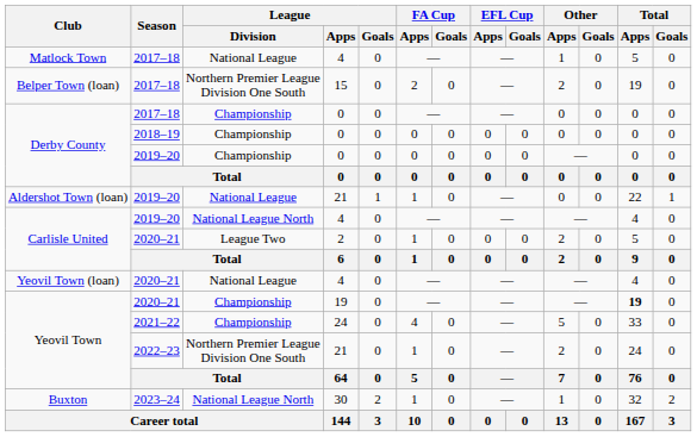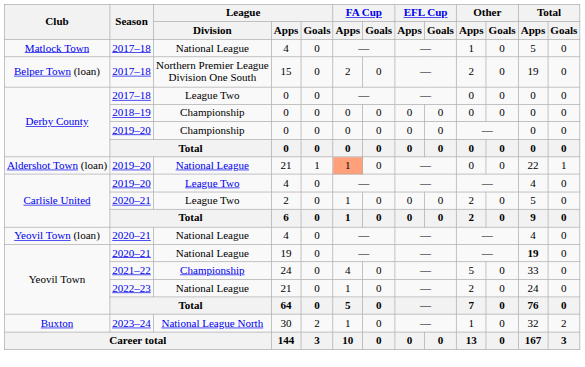 <table class=wikitable style="text-align: center">
 <tr>
 <th rowspan=2>Club</th>
 <th rowspan=2>Season</th>
 <th colspan=3>League</th>
 <th colspan=2><a href='#'>FA Cup</a></th>
 <th colspan=2><a href='#'>EFL Cup</a></th>
 <th colspan=2>Other</th>
 <th colspan=2>Total</th>
 </tr>
 <tr>
 <th>Division</th>
 <th>Apps</th>
 <th>Goals</th>
 <th>Apps</th>
 <th>Goals</th>
 <th>Apps</th>
 <th>Goals</th>
 <th>Apps</th>
 <th>Goals</th>
 <th>Apps</th>
 <th>Goals</th>
 </tr>
 <tr>
 <td><a href='#'>Matlock Town</a></td>
 <td><a href='#'>2017–18</a></td>
 <td>National League</td>
 <td>4</td>
 <td>0</td>
 <td colspan=2>—</td>
 <td colspan=2>—</td>
 <td>1</td>
 <td>0</td>
 <td>5</td>
 <td>0</td>
 </tr>
 <tr>
 <td><a href='#'>Belper Town</a> (loan)</td>
 <td><a href='#'>2017–18</a></td>
 <td>Northern Premier League<br>Division One South</td>
 <td>15</td>
 <td>0</td>
 <td>2</td>
 <td>0</td>
 <td colspan=2>—</td>
 <td>2</td>
 <td>0</td>
 <td>19</td>
 <td>0</td>
 </tr>
 <tr>
 <td rowspan=4><a href='#'>Derby County</a></td>
 <td><a href='#'>2017–18</a></td>
-<td><a href='#'>Championship</a></td>
+<td>League Two</td>
 <td>0</td>
 <td>0</td>
 <td colspan=2>—</td>
 <td colspan=2>—</td>
 <td>0</td>
 <td>0</td>
 <td>0</td>
 <td>0</td>
 </tr>
 <tr>
 <td><a href='#'>2018–19</a></td>
 <td>Championship</td>
 <td>0</td>
 <td>0</td>
 <td>0</td>
 <td>0</td>
 <td>0</td>
 <td>0</td>
 <td>0</td>
 <td>0</td>
 <td>0</td>
 <td>0</td>
 </tr>
 <tr>
 <td><a href='#'>2019–20</a></td>
 <td>Championship</td>
 <td>0</td>
 <td>0</td>
 <td>0</td>
 <td>0</td>
 <td>0</td>
 <td>0</td>
 <td colspan=2>—</td>
 <td>0</td>
 <td>0</td>
 </tr>
 <tr>
 <th colspan=2>Total</th>
 <th>0</th>
 <th>0</th>
 <th>0</th>
 <th>0</th>
 <th>0</th>
 <th>0</th>
 <th>0</th>
 <th>0</th>
 <th>0</th>
 <th>0</th>
 </tr>
 <tr>
 <td><a href='#'>Aldershot Town</a> (loan)</td>
 <td><a href='#'>2019–20</a></td>
 <td><a href='#'>National League</a></td>
 <td>21</td>
 <td>1</td>
-<td>1</td>
+<td style="background: lightsalmon;">1</td>
 <td>0</td>
 <td colspan=2>—</td>
 <td>0</td>
 <td>0</td>
 <td>22</td>
 <td>1</td>
 </tr>
 <tr>
 <td rowspan=3><a href='#'>Carlisle United</a></td>
 <td><a href='#'>2019–20</a></td>
-<td><a href='#'>National League North</a></td>
+<td><a href='#'>League Two</a></td>
 <td>4</td>
 <td>0</td>
 <td colspan=2>—</td>
 <td colspan=2>—</td>
 <td colspan=2>—</td>
 <td>4</td>
 <td>0</td>
 </tr>
 <tr>
 <td><a href='#'>2020–21</a></td>
 <td>League Two</td>
 <td>2</td>
 <td>0</td>
 <td>1</td>
 <td>0</td>
 <td>0</td>
 <td>0</td>
 <td>2</td>
 <td>0</td>
 <td>5</td>
 <td>0</td>
 </tr>
 <tr>
 <th colspan=2>Total</th>
 <th>6</th>
 <th>0</th>
 <th>1</th>
 <th>0</th>
 <th>0</th>
 <th>0</th>
 <th>2</th>
 <th>0</th>
 <th>9</th>
 <th>0</th>
 </tr>
 <tr>
 <td><a href='#'>Yeovil Town</a> (loan)</td>
 <td><a href='#'>2020–21</a></td>
 <td>National League</td>
 <td>4</td>
 <td>0</td>
 <td colspan=2>—</td>
 <td colspan=2>—</td>
 <td colspan=2>—</td>
 <td>4</td>
 <td>0</td>
 </tr>
 <tr>
 <td rowspan=4>Yeovil Town</td>
 <td><a href='#'>2020–21</a></td>
-<td><a href='#'>Championship</a></td>
+<td>National League</td>
 <td>19</td>
 <td>0</td>
 <td colspan=2>—</td>
 <td colspan=2>—</td>
 <td colspan=2>—</td>
 <td><strong>19</strong></td>
 <td>0</td>
 </tr>
 <tr>
 <td><a href='#'>2021–22</a></td>
 <td><a href='#'>Championship</a></td>
 <td>24</td>
 <td>0</td>
 <td>4</td>
 <td>0</td>
 <td colspan=2>—</td>
 <td>5</td>
 <td>0</td>
 <td>33</td>
 <td>0</td>
 </tr>
 <tr>
 <td><a href='#'>2022–23</a></td>
-<td>Northern Premier League<br>Division One South</td>
+<td>National League</td>
 <td>21</td>
 <td>0</td>
 <td>1</td>
 <td>0</td>
 <td colspan=2>—</td>
 <td>2</td>
 <td>0</td>
 <td>24</td>
 <td>0</td>
 </tr>
 <tr>
 <th colspan=2>Total</th>
 <th>64</th>
 <th>0</th>
 <th>5</th>
 <th>0</th>
 <th colspan=2>—</th>
 <th>7</th>
 <th>0</th>
 <th>76</th>
 <th>0</th>
 </tr>
 <tr>
 <td><a href='#'>Buxton</a></td>
 <td><a href='#'>2023–24</a></td>
 <td><a href='#'>National League North</a></td>
 <td>30</td>
 <td>2</td>
 <td>1</td>
 <td>0</td>
 <td colspan=2>—</td>
 <td>1</td>
 <td>0</td>
 <td>32</td>
 <td>2</td>
 </tr>
 <tr>
 <th colspan=3>Career total</th>
 <th>144</th>
 <th>3</th>
 <th>10</th>
 <th>0</th>
 <th>0</th>
 <th>0</th>
 <th>13</th>
 <th>0</th>
 <th>167</th>
 <th>3</th>
 </tr>
 </table>
